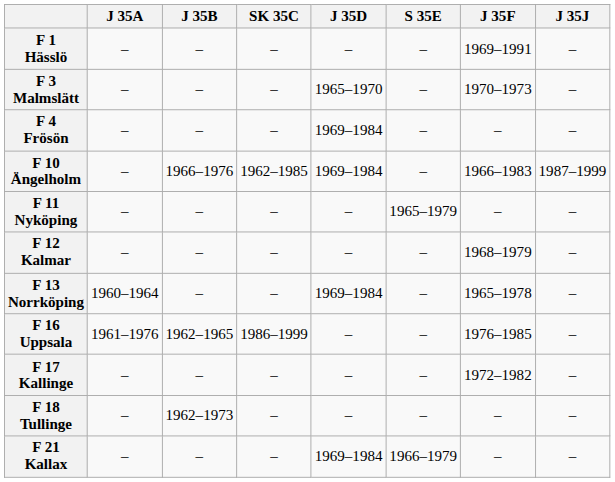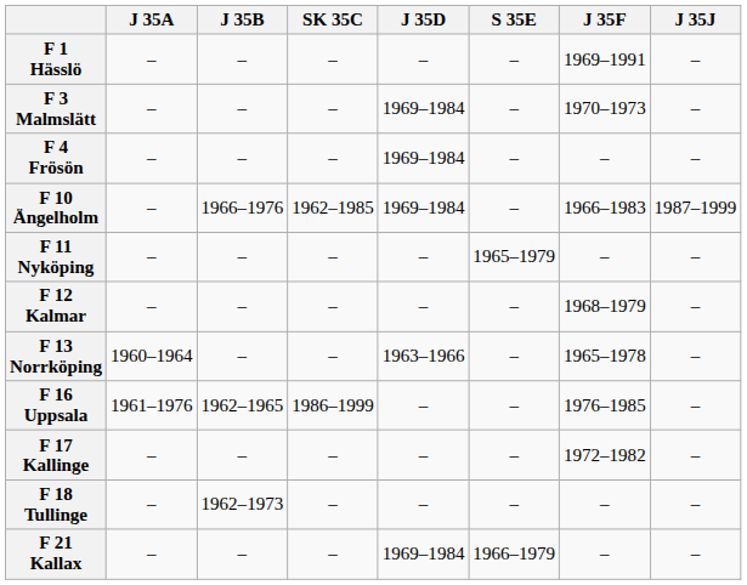 <table class="wikitable" style="text-align:center;">
 <tr>
 <th></th>
 <th>J 35A</th>
 <th>J 35B</th>
 <th>SK 35C</th>
 <th>J 35D</th>
 <th>S 35E</th>
 <th>J 35F</th>
 <th>J 35J</th>
 </tr>
 <tr>
 <th>F 1<br>Hässlö</th>
 <td>–</td>
 <td>–</td>
 <td>–</td>
 <td>–</td>
 <td>–</td>
 <td>1969–1991</td>
 <td>–</td>
 </tr>
 <tr>
 <th>F 3<br>Malmslätt</th>
 <td>–</td>
 <td>–</td>
 <td>–</td>
-<td>1965–1970</td>
+<td>1969–1984</td>
 <td>–</td>
 <td>1970–1973</td>
 <td>–</td>
 </tr>
 <tr>
 <th>F 4<br>Frösön</th>
 <td>–</td>
 <td>–</td>
 <td>–</td>
 <td>1969–1984</td>
 <td>–</td>
 <td>–</td>
 <td>–</td>
 </tr>
 <tr>
 <th>F 10<br>Ängelholm</th>
 <td>–</td>
 <td>1966–1976</td>
 <td>1962–1985</td>
 <td>1969–1984</td>
 <td>–</td>
 <td>1966–1983</td>
 <td>1987–1999</td>
 </tr>
 <tr>
 <th>F 11<br>Nyköping</th>
 <td>–</td>
 <td>–</td>
 <td>–</td>
 <td>–</td>
 <td>1965–1979</td>
 <td>–</td>
 <td>–</td>
 </tr>
 <tr>
 <th>F 12<br>Kalmar</th>
 <td>–</td>
 <td>–</td>
 <td>–</td>
 <td>–</td>
 <td>–</td>
 <td>1968–1979</td>
 <td>–</td>
 </tr>
 <tr>
 <th>F 13<br>Norrköping</th>
 <td>1960–1964</td>
 <td>–</td>
 <td>–</td>
-<td>1969–1984</td>
+<td>1963–1966</td>
 <td>–</td>
 <td>1965–1978</td>
 <td>–</td>
 </tr>
 <tr>
 <th>F 16<br>Uppsala</th>
 <td>1961–1976</td>
 <td>1962–1965</td>
 <td>1986–1999</td>
 <td>–</td>
 <td>–</td>
 <td>1976–1985</td>
 <td>–</td>
 </tr>
 <tr>
 <th>F 17<br>Kallinge</th>
 <td>–</td>
 <td>–</td>
 <td>–</td>
 <td>–</td>
 <td>–</td>
 <td>1972–1982</td>
 <td>–</td>
 </tr>
 <tr>
 <th>F 18<br>Tullinge</th>
 <td>–</td>
 <td>1962–1973</td>
 <td>–</td>
 <td>–</td>
 <td>–</td>
 <td>–</td>
 <td>–</td>
 </tr>
 <tr>
 <th>F 21<br>Kallax</th>
 <td>–</td>
 <td>–</td>
 <td>–</td>
 <td>1969–1984</td>
 <td>1966–1979</td>
 <td>–</td>
 <td>–</td>
 </tr>
 </table>
